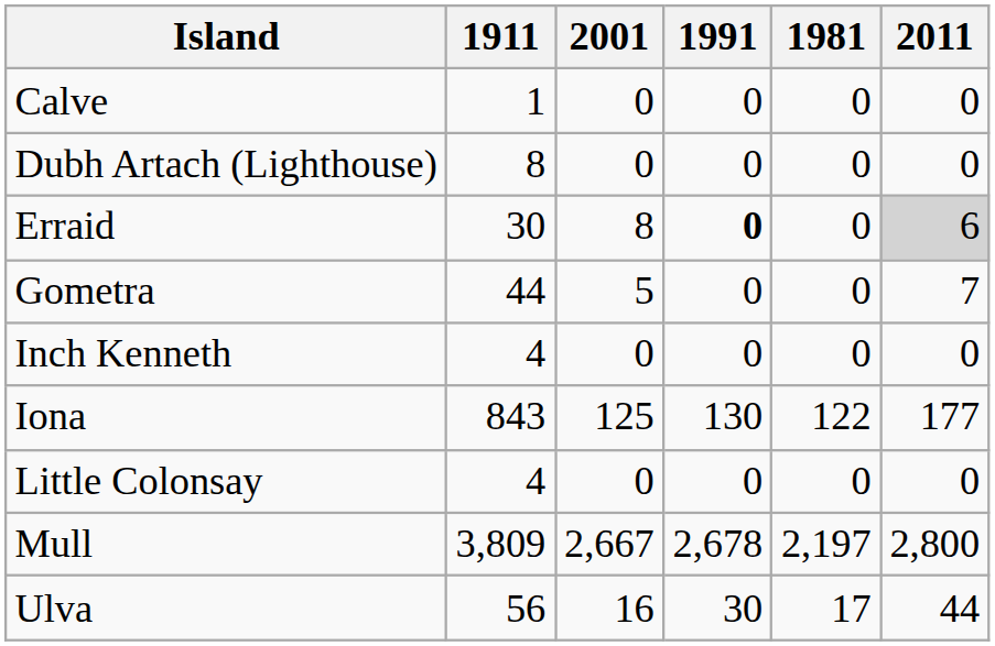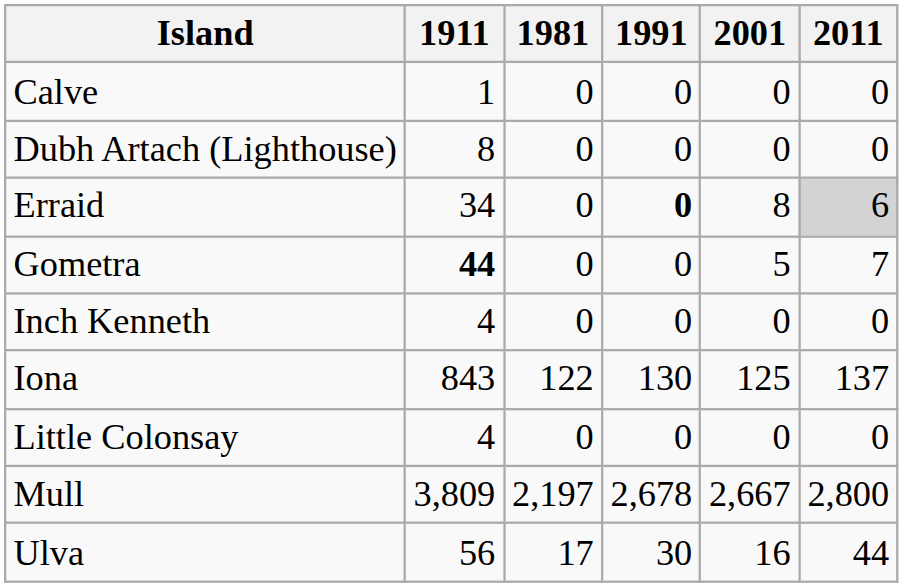 <table class="wikitable">
 <tr>
 <th>Island</th>
 <th>1911</th>
+<th>1981</th>
+<th>1991</th>
 <th>2001</th>
-<th>1991</th>
-<th>1981</th>
 <th>2011</th>
 </tr>
 <tr>
 <td>Calve</td>
 <td align="right">1</td>
 <td align="right">0</td>
 <td align="right">0</td>
 <td align="right">0</td>
 <td align="right">0</td>
 </tr>
 <tr>
 <td>Dubh Artach  (Lighthouse)</td>
 <td align="right">8</td>
 <td align="right">0</td>
 <td align="right">0</td>
 <td align="right">0</td>
 <td align="right">0</td>
 </tr>
 <tr>
 <td>Erraid</td>
-<td align="right">30</td>
+<td align="right">34</td>
+<td align="right">0</td>
+<td align="right"><strong>0</strong></td>
 <td align="right">8</td>
-<td align="right"><strong>0</strong></td>
-<td align="right">0</td>
 <td align="right" style="background: lightgrey;">6</td>
 </tr>
 <tr>
 <td>Gometra</td>
-<td align="right">44</td>
-<td align="right">5</td>
+<td align="right"><strong>44</strong></td>
 <td align="right">0</td>
 <td align="right">0</td>
+<td align="right">5</td>
 <td align="right">7</td>
 </tr>
 <tr>
 <td>Inch Kenneth</td>
 <td align="right">4</td>
 <td align="right">0</td>
 <td align="right">0</td>
 <td align="right">0</td>
 <td align="right">0</td>
 </tr>
 <tr>
 <td>Iona</td>
 <td align="right">843</td>
+<td align="right">122</td>
+<td align="right">130</td>
 <td align="right">125</td>
-<td align="right">130</td>
-<td align="right">122</td>
-<td align="right">177</td>
+<td align="right">137</td>
 </tr>
 <tr>
 <td>Little Colonsay</td>
 <td align="right">4</td>
 <td align="right">0</td>
 <td align="right">0</td>
 <td align="right">0</td>
 <td align="right">0</td>
 </tr>
 <tr>
 <td>Mull</td>
 <td align="right">3,809</td>
+<td align="right">2,197</td>
+<td align="right">2,678</td>
 <td align="right">2,667</td>
-<td align="right">2,678</td>
-<td align="right">2,197</td>
 <td align="right">2,800</td>
 </tr>
 <tr>
 <td>Ulva</td>
 <td align="right">56</td>
+<td align="right">17</td>
+<td align="right">30</td>
 <td align="right">16</td>
-<td align="right">30</td>
-<td align="right">17</td>
 <td align="right">44</td>
 </tr>
 </table>
